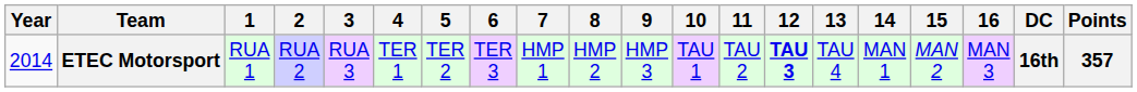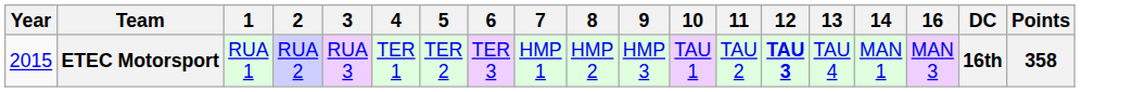 <table class="wikitable" style="text-align:center; font-size:85%">
 <tr>
 <th>Year</th>
 <th>Team</th>
 <th>1</th>
 <th>2</th>
 <th>3</th>
 <th>4</th>
 <th>5</th>
 <th>6</th>
 <th>7</th>
 <th>8</th>
 <th>9</th>
 <th>10</th>
 <th>11</th>
 <th>12</th>
 <th>13</th>
 <th>14</th>
-<th>15</th>
 <th>16</th>
 <th>DC</th>
 <th>Points</th>
 </tr>
 <tr>
-<td><a href='#'>2014</a></td>
+<td><a href='#'>2015</a></td>
 <th nowrap>ETEC Motorsport</th>
 <td style="background:#DFFFDF;"><a href='#'>RUA<br>1</a><br></td>
 <td style="background:#CFCFFF;"><a href='#'>RUA<br>2</a><br></td>
 <td style="background:#EFCFFF;"><a href='#'>RUA<br>3</a><br></td>
 <td style="background:#DFFFDF;"><a href='#'>TER<br>1</a><br></td>
 <td style="background:#DFFFDF;"><a href='#'>TER<br>2</a><br></td>
 <td style="background:#EFCFFF;"><a href='#'>TER<br>3</a><br></td>
 <td style="background:#DFFFDF;"><a href='#'>HMP<br>1</a><br></td>
 <td style="background:#DFFFDF;"><a href='#'>HMP<br>2</a><br></td>
 <td style="background:#DFFFDF;"><a href='#'>HMP<br>3</a><br></td>
 <td style="background:#EFCFFF;"><a href='#'>TAU<br>1</a><br></td>
 <td style="background:#DFFFDF;"><a href='#'>TAU<br>2</a><br></td>
 <td style="background:#DFFFDF;"><strong><a href='#'>TAU<br>3</a><br></strong></td>
 <td style="background:#DFFFDF;"><a href='#'>TAU<br>4</a><br></td>
 <td style="background:#DFFFDF;"><a href='#'>MAN<br>1</a><br></td>
-<td style="background:#DFFFDF;"><em><a href='#'>MAN<br>2</a></em><br></td>
 <td style="background:#EFCFFF;"><a href='#'>MAN<br>3</a><br></td>
 <th>16th</th>
-<th>357</th>
+<th>358</th>
 </tr>
 </table>
